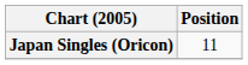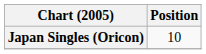 <table class="wikitable plainrowheaders">
 <tr>
 <th>Chart (2005)</th>
 <th>Position</th>
 </tr>
 <tr>
 <th scope="row">Japan Singles (Oricon)</th>
-<td style="text-align:center;">11</td>
+<td style="text-align:center;">10</td>
 </tr>
 <tr>
 </tr>
 </table>
